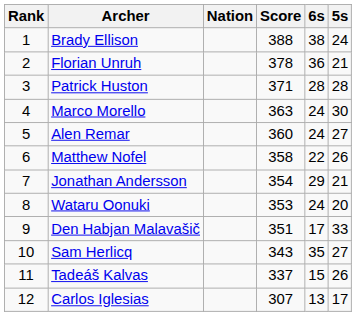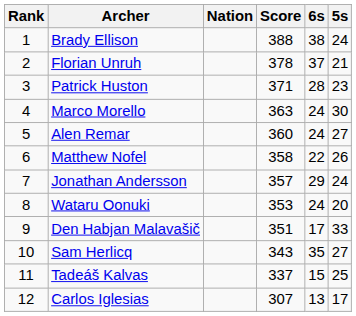 <table class="wikitable sortable" style="text-align:center">
 <tr>
 <th>Rank</th>
 <th>Archer</th>
 <th>Nation</th>
 <th>Score</th>
 <th>6s</th>
 <th>5s</th>
 </tr>
 <tr>
 <td>1</td>
 <td align=left><a href='#'>Brady Ellison</a></td>
 <td align=left></td>
 <td>388</td>
 <td>38</td>
 <td>24</td>
 </tr>
 <tr>
 <td>2</td>
 <td align=left><a href='#'>Florian Unruh</a></td>
 <td align=left></td>
 <td>378</td>
-<td>36</td>
+<td>37</td>
 <td>21</td>
 </tr>
 <tr>
 <td>3</td>
 <td align=left><a href='#'>Patrick Huston</a></td>
 <td align=left></td>
 <td>371</td>
 <td>28</td>
-<td>28</td>
+<td>23</td>
 </tr>
 <tr>
 <td>4</td>
 <td align=left><a href='#'>Marco Morello</a></td>
 <td align=left></td>
 <td>363</td>
 <td>24</td>
 <td>30</td>
 </tr>
 <tr>
 <td>5</td>
 <td align=left><a href='#'>Alen Remar</a></td>
 <td align=left></td>
 <td>360</td>
 <td>24</td>
 <td>27</td>
 </tr>
 <tr>
 <td>6</td>
 <td align=left><a href='#'>Matthew Nofel</a></td>
 <td align=left></td>
 <td>358</td>
 <td>22</td>
 <td>26</td>
 </tr>
 <tr>
 <td>7</td>
 <td align=left><a href='#'>Jonathan Andersson</a></td>
 <td align=left></td>
-<td>354</td>
+<td>357</td>
 <td>29</td>
-<td>21</td>
+<td>24</td>
 </tr>
 <tr>
 <td>8</td>
 <td align=left><a href='#'>Wataru Oonuki</a></td>
 <td align=left></td>
 <td>353</td>
 <td>24</td>
 <td>20</td>
 </tr>
 <tr>
 <td>9</td>
 <td align=left><a href='#'>Den Habjan Malavašič</a></td>
 <td align=left></td>
 <td>351</td>
 <td>17</td>
 <td>33</td>
 </tr>
 <tr>
 <td>10</td>
 <td align=left><a href='#'>Sam Herlicq</a></td>
 <td align=left></td>
 <td>343</td>
 <td>35</td>
 <td>27</td>
 </tr>
 <tr>
 <td>11</td>
 <td align=left><a href='#'>Tadeáš Kalvas</a></td>
 <td align=left></td>
 <td>337</td>
 <td>15</td>
-<td>26</td>
+<td>25</td>
 </tr>
 <tr>
 <td>12</td>
 <td align=left><a href='#'>Carlos Iglesias</a></td>
 <td align=left></td>
 <td>307</td>
 <td>13</td>
 <td>17</td>
 </tr>
 </table>
